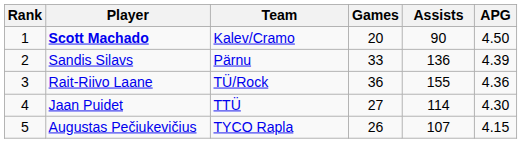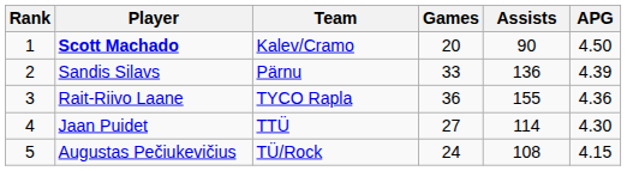 <table class="wikitable sortable" style="text-align: center">
 <tr>
 <th>Rank</th>
 <th width=180>Player</th>
 <th width=150>Team</th>
 <th>Games</th>
 <th width=75>Assists</th>
 <th width=40>APG</th>
 </tr>
 <tr>
 <td>1</td>
 <td align="left"> <strong><a href='#'>Scott Machado</a></strong></td>
 <td align="left"><a href='#'>Kalev/Cramo</a></td>
 <td>20</td>
 <td>90</td>
 <td>4.50</td>
 </tr>
 <tr>
 <td>2</td>
 <td align="left"> <a href='#'>Sandis Silavs</a></td>
 <td align="left"><a href='#'>Pärnu</a></td>
 <td>33</td>
 <td>136</td>
 <td>4.39</td>
 </tr>
 <tr>
 <td>3</td>
 <td align="left"> <a href='#'>Rait-Riivo Laane</a></td>
-<td align="left"><a href='#'>TÜ/Rock</a></td>
+<td align="left"><a href='#'>TYCO Rapla</a></td>
 <td>36</td>
 <td>155</td>
 <td>4.36</td>
 </tr>
 <tr>
 <td>4</td>
 <td align="left"> <a href='#'>Jaan Puidet</a></td>
 <td align="left"><a href='#'>TTÜ</a></td>
 <td>27</td>
 <td>114</td>
 <td>4.30</td>
 </tr>
 <tr>
 <td>5</td>
 <td align="left"> <a href='#'>Augustas Pečiukevičius</a></td>
-<td align="left"><a href='#'>TYCO Rapla</a></td>
-<td>26</td>
-<td>107</td>
+<td align="left"><a href='#'>TÜ/Rock</a></td>
+<td>24</td>
+<td>108</td>
 <td>4.15</td>
 </tr>
 </table>
